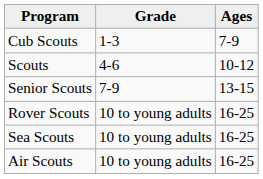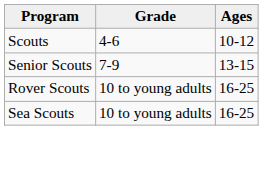 <table class="wikitable">
 <tr>
 <th style="background:#efefef;">Program</th>
 <th style="background:#efefef;">Grade</th>
 <th style="background:#efefef;">Ages</th>
-</tr>
-<tr>
-<td>Cub Scouts</td>
-<td>1-3</td>
-<td>7-9</td>
 </tr>
 <tr>
 <td>Scouts</td>
 <td>4-6</td>
 <td>10-12</td>
 </tr>
 <tr>
 <td>Senior Scouts</td>
 <td>7-9</td>
 <td>13-15</td>
 </tr>
 <tr>
 <td>Rover Scouts</td>
 <td>10 to young adults</td>
 <td>16-25</td>
 </tr>
 <tr>
 <td>Sea Scouts</td>
 <td>10 to young adults</td>
 <td>16-25</td>
 </tr>
-<tr>
-<td>Air Scouts</td>
-<td>10 to young adults</td>
-<td>16-25</td>
-</tr>
 </table>
